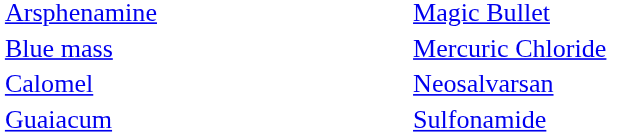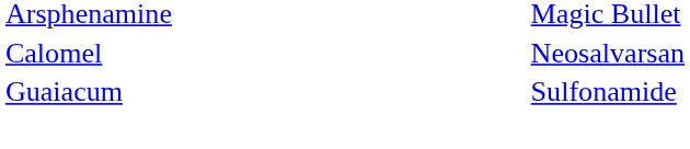 <table style="width: 45%; border: none; text-align: left;">
 <tr>
 <td><a href='#'>Arsphenamine</a></td>
 <td><a href='#'>Magic Bullet</a></td>
-</tr>
-<tr>
-<td><a href='#'>Blue mass</a></td>
-<td><a href='#'>Mercuric Chloride</a></td>
 </tr>
 <tr>
 <td><a href='#'>Calomel</a></td>
 <td><a href='#'>Neosalvarsan</a></td>
 </tr>
 <tr>
 <td><a href='#'>Guaiacum</a></td>
 <td><a href='#'>Sulfonamide</a></td>
 </tr>
 </table>
